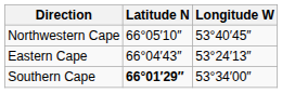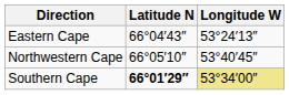 <table class="wikitable">
 <tr>
 <th>Direction</th>
 <th>Latitude N</th>
 <th>Longitude W</th>
 </tr>
 <tr>
+<td>Eastern Cape</td>
+<td>66°04′43″</td>
+<td>53°24′13″</td>
+</tr>
+<tr>
 <td>Northwestern Cape</td>
 <td>66°05′10″</td>
 <td>53°40′45″</td>
 </tr>
 <tr>
-<td>Eastern Cape</td>
-<td>66°04′43″</td>
-<td>53°24′13″</td>
-</tr>
-<tr>
 <td>Southern Cape</td>
 <td><strong>66°01′29″</strong></td>
-<td>53°34′00″</td>
+<td style="background: khaki;">53°34′00″</td>
 </tr>
 </table>
